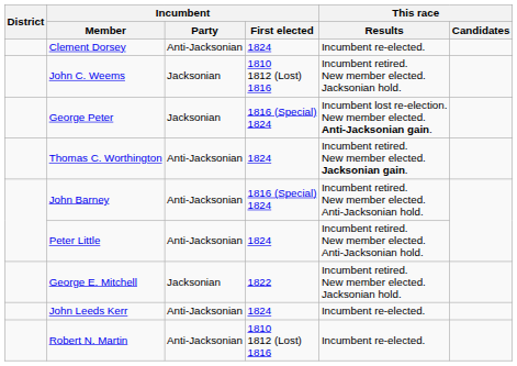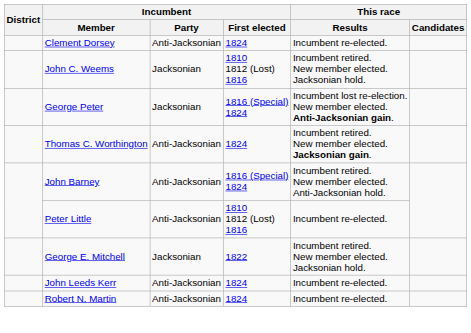 <table class=wikitable>
 <tr>
 <th rowspan=2>District</th>
 <th colspan=3>Incumbent</th>
 <th colspan=2>This race</th>
 </tr>
 <tr>
 <th>Member</th>
 <th>Party</th>
 <th>First elected</th>
 <th>Results</th>
 <th>Candidates</th>
 </tr>
 <tr>
 <td></td>
 <td><a href='#'>Clement Dorsey</a></td>
 <td>Anti-Jacksonian</td>
 <td><a href='#'>1824</a></td>
 <td>Incumbent re-elected.</td>
 <td nowrap></td>
 </tr>
 <tr>
 <td></td>
 <td><a href='#'>John C. Weems</a></td>
 <td>Jacksonian</td>
 <td><a href='#'>1810</a><br>1812 (Lost)<br><a href='#'>1816</a></td>
 <td>Incumbent retired.<br>New member elected.<br>Jacksonian hold.</td>
 <td nowrap></td>
 </tr>
 <tr>
 <td></td>
 <td><a href='#'>George Peter</a></td>
 <td>Jacksonian</td>
 <td><a href='#'>1816 (Special)</a><br><a href='#'>1824</a></td>
 <td>Incumbent lost re-election.<br>New member elected.<br><strong>Anti-Jacksonian gain</strong>.</td>
 <td nowrap></td>
 </tr>
 <tr>
 <td></td>
 <td><a href='#'>Thomas C. Worthington</a></td>
 <td>Anti-Jacksonian</td>
 <td><a href='#'>1824</a></td>
 <td>Incumbent retired.<br>New member elected.<br><strong>Jacksonian gain</strong>.</td>
 <td nowrap></td>
 </tr>
 <tr>
 <td rowspan=2><br></td>
 <td><a href='#'>John Barney</a></td>
 <td>Anti-Jacksonian</td>
 <td><a href='#'>1816 (Special)</a><br><a href='#'>1824</a></td>
 <td>Incumbent retired.<br>New member elected.<br> Anti-Jacksonian hold.</td>
 <td rowspan=2 nowrap></td>
 </tr>
 <tr>
 <td><a href='#'>Peter Little</a></td>
 <td>Anti-Jacksonian</td>
-<td><a href='#'>1824</a></td>
-<td>Incumbent retired.<br>New member elected.<br> Anti-Jacksonian hold.</td>
+<td><a href='#'>1810</a><br>1812 (Lost)<br><a href='#'>1816</a></td>
+<td>Incumbent re-elected.</td>
 </tr>
 <tr>
 <td></td>
 <td><a href='#'>George E. Mitchell</a></td>
 <td>Jacksonian</td>
 <td><a href='#'>1822</a></td>
 <td>Incumbent retired.<br>New member elected.<br>Jacksonian hold.</td>
 <td nowrap></td>
 </tr>
 <tr>
 <td></td>
 <td><a href='#'>John Leeds Kerr</a></td>
 <td>Anti-Jacksonian</td>
 <td><a href='#'>1824</a></td>
 <td>Incumbent re-elected.</td>
 <td nowrap></td>
 </tr>
 <tr>
 <td></td>
 <td><a href='#'>Robert N. Martin</a></td>
 <td>Anti-Jacksonian</td>
-<td><a href='#'>1810</a><br>1812 (Lost)<br><a href='#'>1816</a></td>
+<td><a href='#'>1824</a></td>
 <td>Incumbent re-elected.</td>
 <td nowrap></td>
 </tr>
 </table>
